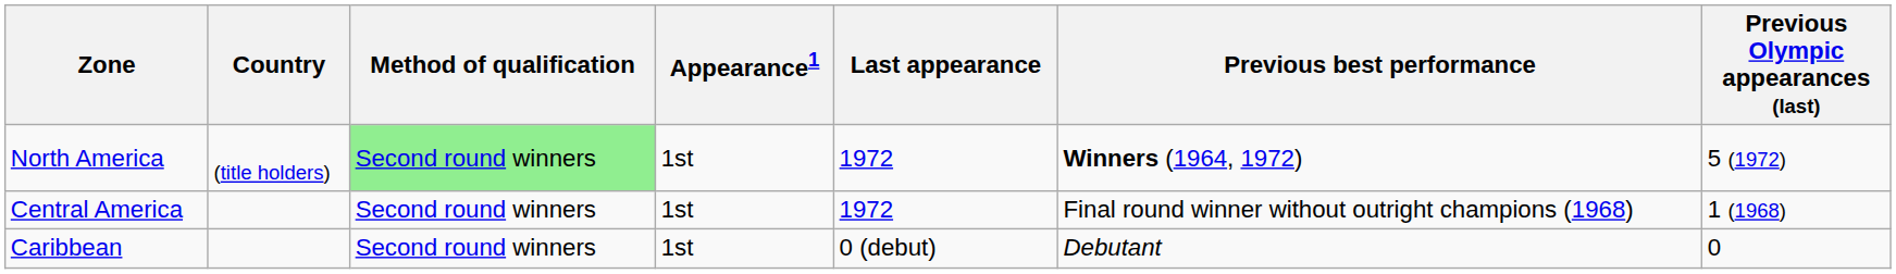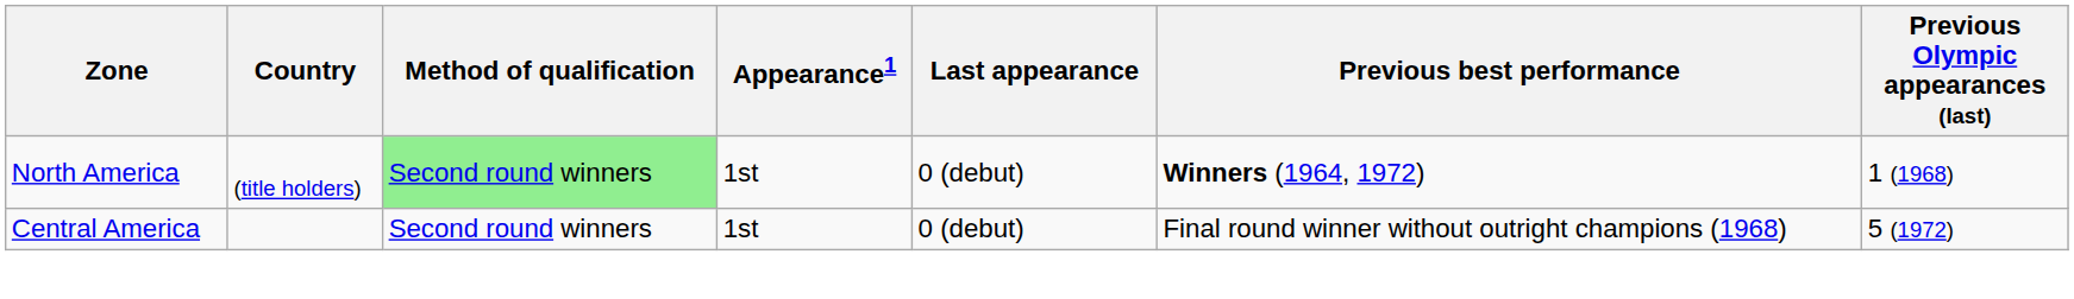 <table class="wikitable sortable">
 <tr>
 <th>Zone</th>
 <th>Country</th>
 <th>Method of qualification</th>
 <th>Appearance<sup><strong><a href='#'>1</a></strong></sup></th>
 <th>Last appearance</th>
 <th>Previous best performance</th>
 <th width=10%>Previous <a href='#'>Olympic</a> appearances<br><small>(last)</small></th>
 </tr>
 <tr>
 <td><a href='#'>North America</a></td>
 <td><br><small>(<a href='#'>title holders</a>)</small></td>
 <td style="background: lightgreen;"><a href='#'>Second round</a> winners</td>
 <td>1st</td>
-<td><a href='#'>1972</a></td>
+<td>0 (debut)</td>
 <td><strong>Winners</strong> (<a href='#'>1964</a>, <a href='#'>1972</a>)</td>
-<td>5 <small>(<a href='#'>1972</a>)</small></td>
+<td>1 <small>(<a href='#'>1968</a>)</small></td>
 </tr>
 <tr>
 <td><a href='#'>Central America</a></td>
 <td></td>
 <td><a href='#'>Second round</a> winners</td>
 <td>1st</td>
-<td><a href='#'>1972</a></td>
+<td>0 (debut)</td>
 <td>Final round winner without outright champions (<a href='#'>1968</a>)</td>
-<td>1 <small>(<a href='#'>1968</a>)</small></td>
-</tr>
-<tr>
-<td><a href='#'>Caribbean</a></td>
-<td></td>
-<td><a href='#'>Second round</a> winners</td>
-<td>1st</td>
-<td>0 (debut)</td>
-<td><em>Debutant</em></td>
-<td>0</td>
+<td>5 <small>(<a href='#'>1972</a>)</small></td>
 </tr>
 </table>
